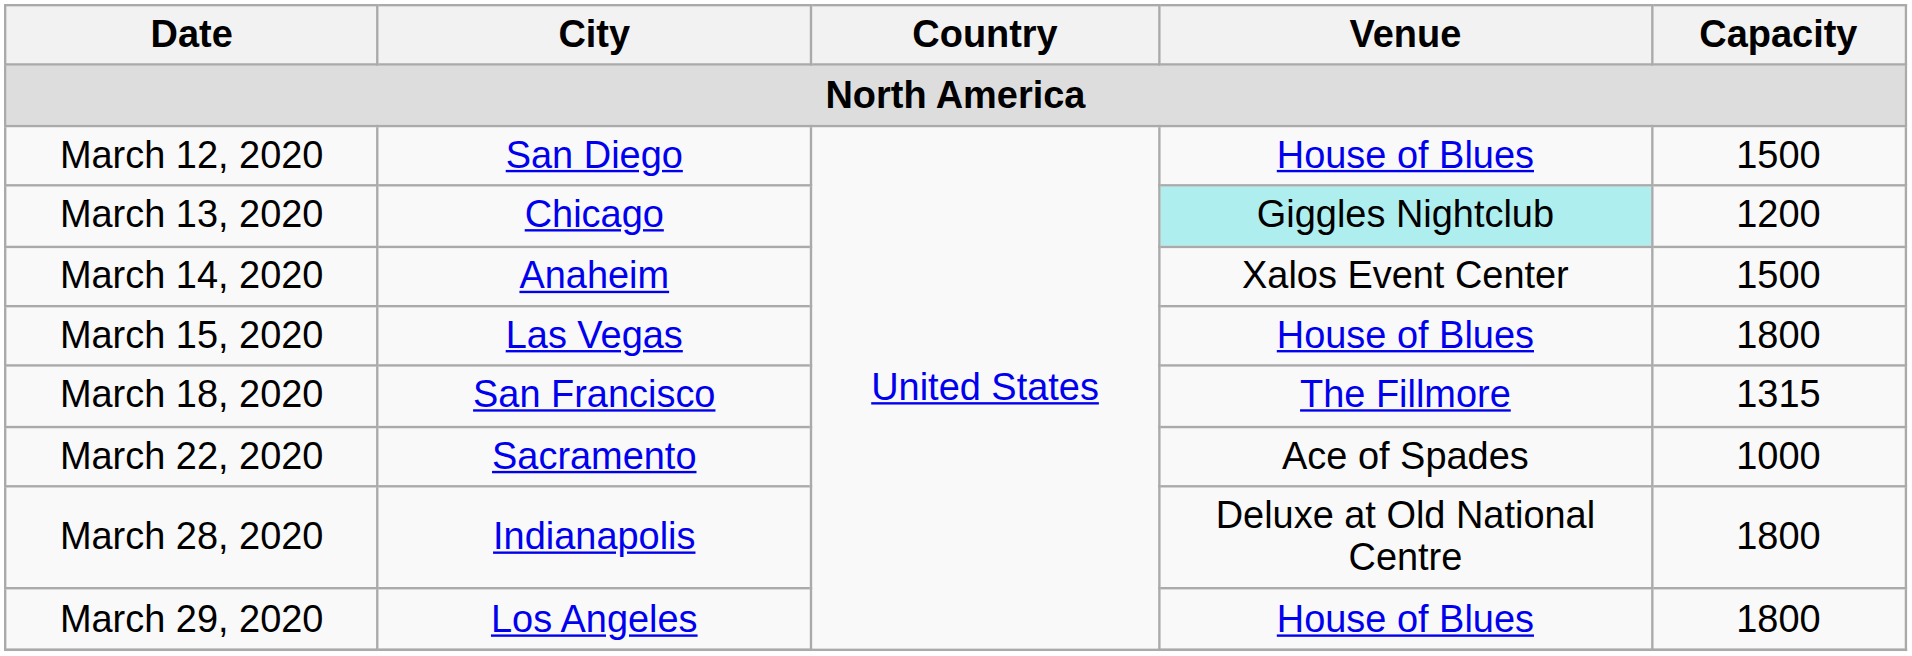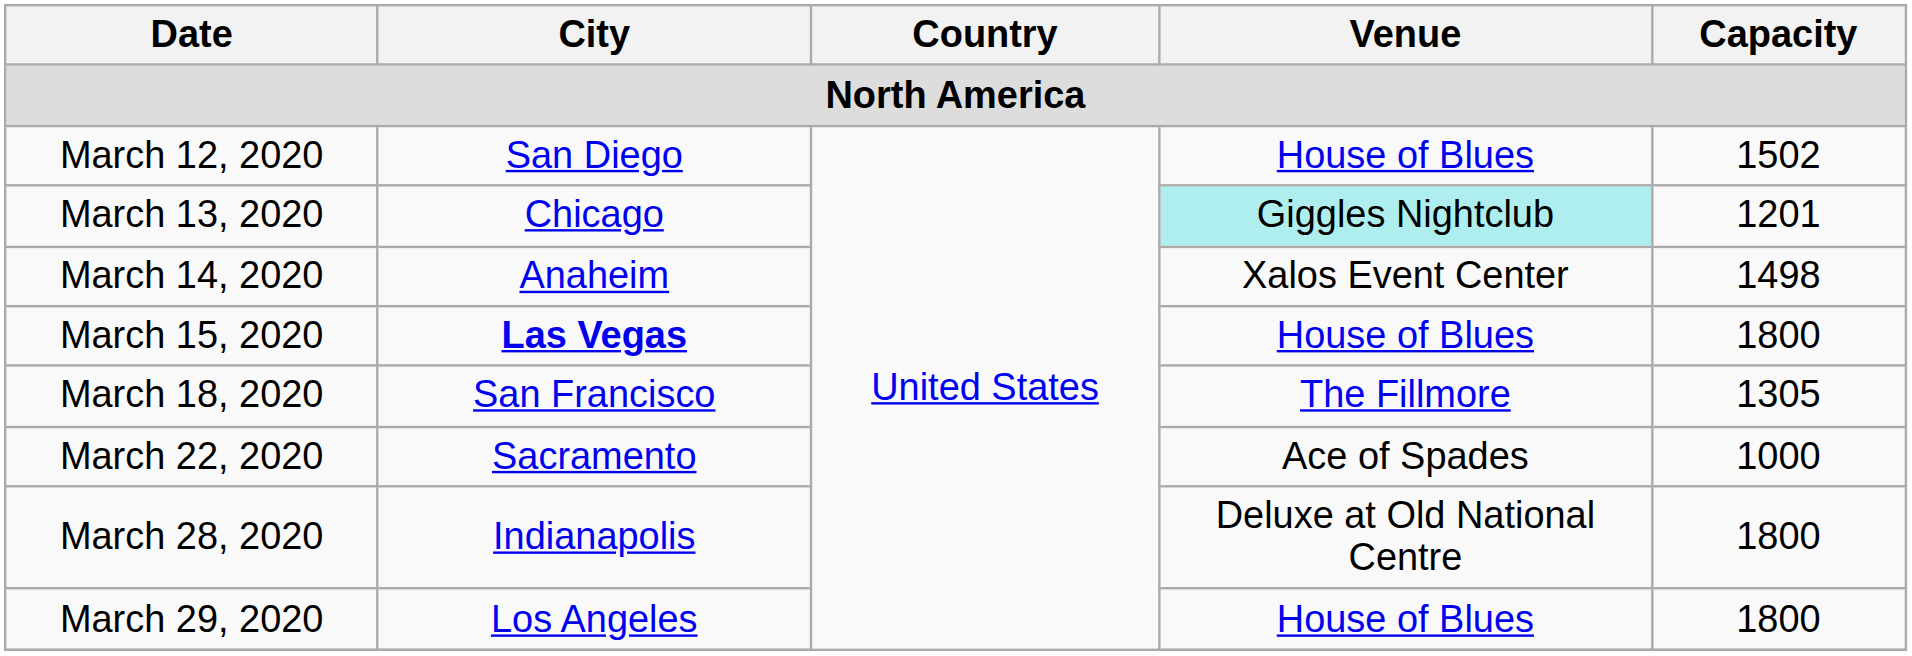 <table class="wikitable" style="text-align:center;">
 <tr>
 <th width="150">Date</th>
 <th width="175">City</th>
 <th width="140">Country</th>
 <th width="200">Venue</th>
 <th width="100">Capacity</th>
 </tr>
 <tr bgcolor="#DDDDDD">
 <td colspan=5><strong>North America</strong></td>
 </tr>
 <tr>
 <td>March 12, 2020</td>
 <td><a href='#'>San Diego</a></td>
 <td rowspan="10"><a href='#'>United States</a></td>
 <td><a href='#'>House of Blues</a></td>
-<td>1500</td>
+<td>1502</td>
 </tr>
 <tr>
 <td>March 13, 2020</td>
 <td><a href='#'>Chicago</a></td>
 <td style="background: paleturquoise;">Giggles Nightclub</td>
-<td>1200</td>
+<td>1201</td>
 </tr>
 <tr>
 <td>March 14, 2020</td>
 <td><a href='#'>Anaheim</a></td>
 <td>Xalos Event Center</td>
-<td>1500</td>
+<td>1498</td>
 </tr>
 <tr>
 <td>March 15, 2020</td>
-<td><a href='#'>Las Vegas</a></td>
+<td><strong><a href='#'>Las Vegas</a></strong></td>
 <td><a href='#'>House of Blues</a></td>
 <td>1800</td>
 </tr>
 <tr>
 <td>March 18, 2020</td>
 <td><a href='#'>San Francisco</a></td>
 <td><a href='#'>The Fillmore</a></td>
-<td>1315</td>
+<td>1305</td>
 </tr>
 <tr>
 <td>March 22, 2020</td>
 <td><a href='#'>Sacramento</a></td>
 <td>Ace of Spades</td>
 <td>1000</td>
 </tr>
 <tr>
 <td>March 28, 2020</td>
 <td><a href='#'>Indianapolis</a></td>
 <td>Deluxe at Old National Centre</td>
 <td>1800</td>
 </tr>
 <tr>
 <td>March 29, 2020</td>
 <td><a href='#'>Los Angeles</a></td>
 <td><a href='#'>House of Blues</a></td>
 <td>1800</td>
 </tr>
 <tr>
 </tr>
 </table>
